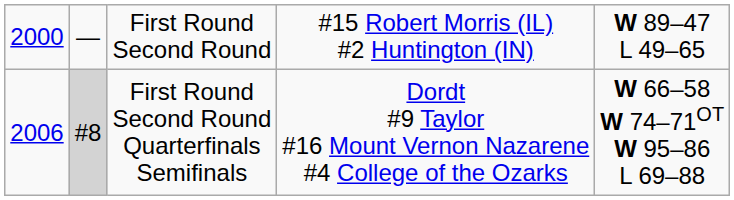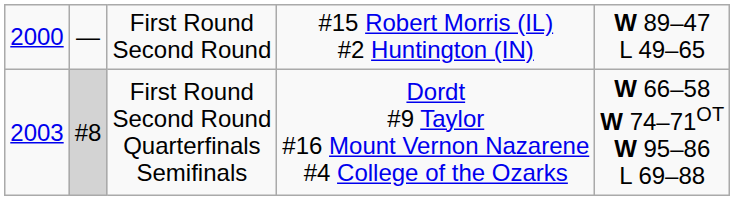 <table class="wikitable">
 <tr align="center">
 <td><a href='#'>2000</a></td>
 <td>—</td>
 <td>First Round<br>Second Round</td>
 <td>#15 <a href='#'>Robert Morris (IL)</a><br>#2 <a href='#'>Huntington (IN)</a></td>
 <td><strong>W</strong> 89–47<br>L 49–65</td>
 </tr>
 <tr align="center">
-<td><a href='#'>2006</a></td>
+<td><a href='#'>2003</a></td>
 <td style="background: lightgrey;">#8</td>
 <td>First Round<br>Second Round<br>Quarterfinals<br>Semifinals</td>
 <td><a href='#'>Dordt</a><br>#9 <a href='#'>Taylor</a><br>#16 <a href='#'>Mount Vernon Nazarene</a><br>#4 <a href='#'>College of the Ozarks</a></td>
 <td><strong>W</strong> 66–58<br><strong>W</strong> 74–71<sup>OT</sup><br><strong>W</strong> 95–86<br>L 69–88</td>
 </tr>
 </table>
